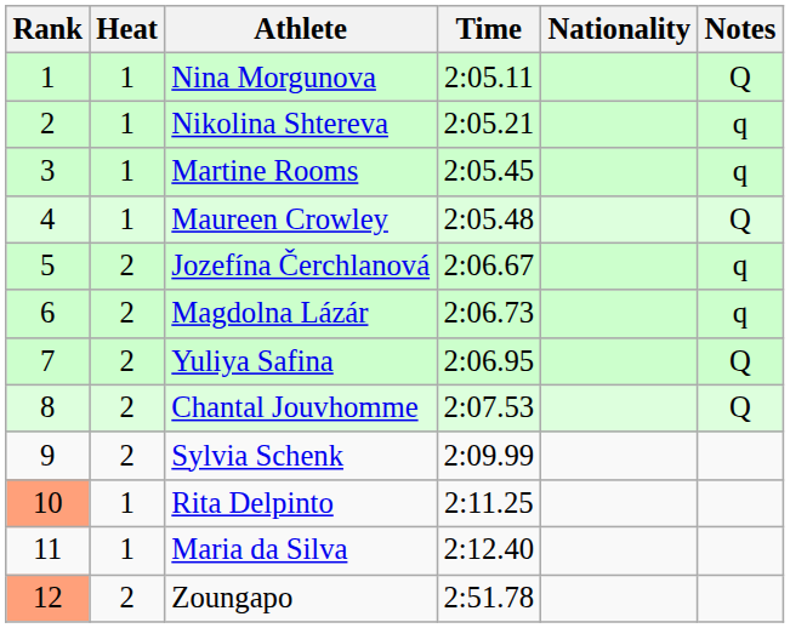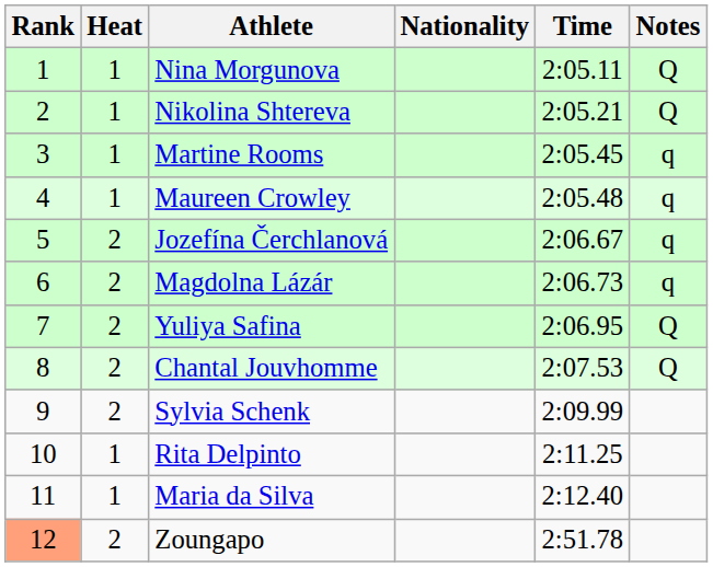 <table class="wikitable sortable" style="text-align:center">
 <tr>
 <th>Rank</th>
 <th>Heat</th>
 <th>Athlete</th>
+<th>Nationality</th>
 <th>Time</th>
-<th>Nationality</th>
 <th>Notes</th>
 </tr>
 <tr bgcolor=ccffcc>
 <td>1</td>
 <td>1</td>
 <td align=left><a href='#'>Nina Morgunova</a></td>
+<td align=left></td>
 <td>2:05.11</td>
-<td align=left></td>
 <td>Q</td>
 </tr>
 <tr bgcolor=ccffcc>
 <td>2</td>
 <td>1</td>
 <td align=left><a href='#'>Nikolina Shtereva</a></td>
+<td align=left></td>
 <td>2:05.21</td>
-<td align=left></td>
-<td>q</td>
+<td>Q</td>
 </tr>
 <tr bgcolor=ccffcc>
 <td>3</td>
 <td>1</td>
 <td align=left><a href='#'>Martine Rooms</a></td>
+<td align=left></td>
 <td>2:05.45</td>
-<td align=left></td>
 <td>q</td>
 </tr>
 <tr bgcolor=ddffdd>
 <td>4</td>
 <td>1</td>
 <td align=left><a href='#'>Maureen Crowley</a></td>
+<td align=left></td>
 <td>2:05.48</td>
-<td align=left></td>
-<td>Q</td>
+<td>q</td>
 </tr>
 <tr bgcolor=ccffcc>
 <td>5</td>
 <td>2</td>
 <td align=left><a href='#'>Jozefína Čerchlanová</a></td>
+<td align=left></td>
 <td>2:06.67</td>
-<td align=left></td>
 <td>q</td>
 </tr>
 <tr bgcolor=ccffcc>
 <td>6</td>
 <td>2</td>
 <td align=left><a href='#'>Magdolna Lázár</a></td>
+<td align=left></td>
 <td>2:06.73</td>
-<td align=left></td>
 <td>q</td>
 </tr>
 <tr bgcolor=ccffcc>
 <td>7</td>
 <td>2</td>
 <td align=left><a href='#'>Yuliya Safina</a></td>
+<td align=left></td>
 <td>2:06.95</td>
-<td align=left></td>
 <td>Q</td>
 </tr>
 <tr bgcolor=ddffdd>
 <td>8</td>
 <td>2</td>
 <td align=left><a href='#'>Chantal Jouvhomme</a></td>
+<td align=left></td>
 <td>2:07.53</td>
-<td align=left></td>
 <td>Q</td>
 </tr>
 <tr>
 <td>9</td>
 <td>2</td>
 <td align=left><a href='#'>Sylvia Schenk</a></td>
+<td align=left></td>
 <td>2:09.99</td>
-<td align=left></td>
 <td></td>
 </tr>
 <tr>
-<td style="background: lightsalmon;">10</td>
+<td>10</td>
 <td>1</td>
 <td align=left><a href='#'>Rita Delpinto</a></td>
+<td align=left></td>
 <td>2:11.25</td>
-<td align=left></td>
 <td></td>
 </tr>
 <tr>
 <td>11</td>
 <td>1</td>
 <td align=left><a href='#'>Maria da Silva</a></td>
+<td align=left></td>
 <td>2:12.40</td>
-<td align=left></td>
 <td></td>
 </tr>
 <tr>
 <td style="background: lightsalmon;">12</td>
 <td>2</td>
 <td align=left>Zoungapo</td>
+<td align=left></td>
 <td>2:51.78</td>
-<td align=left></td>
 <td></td>
 </tr>
 </table>
